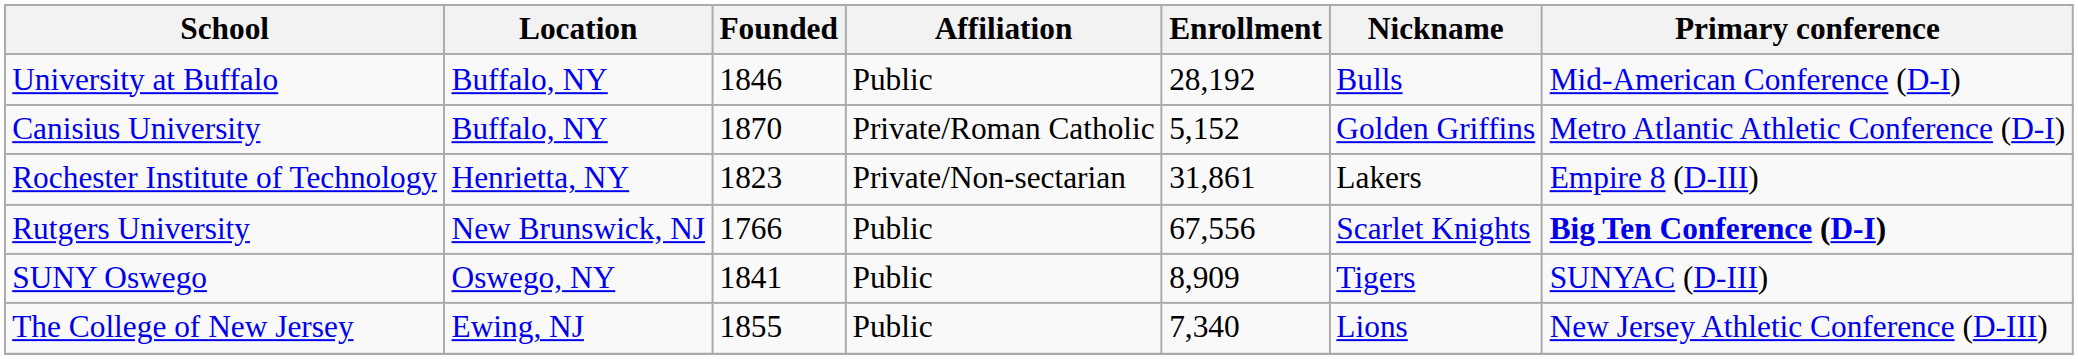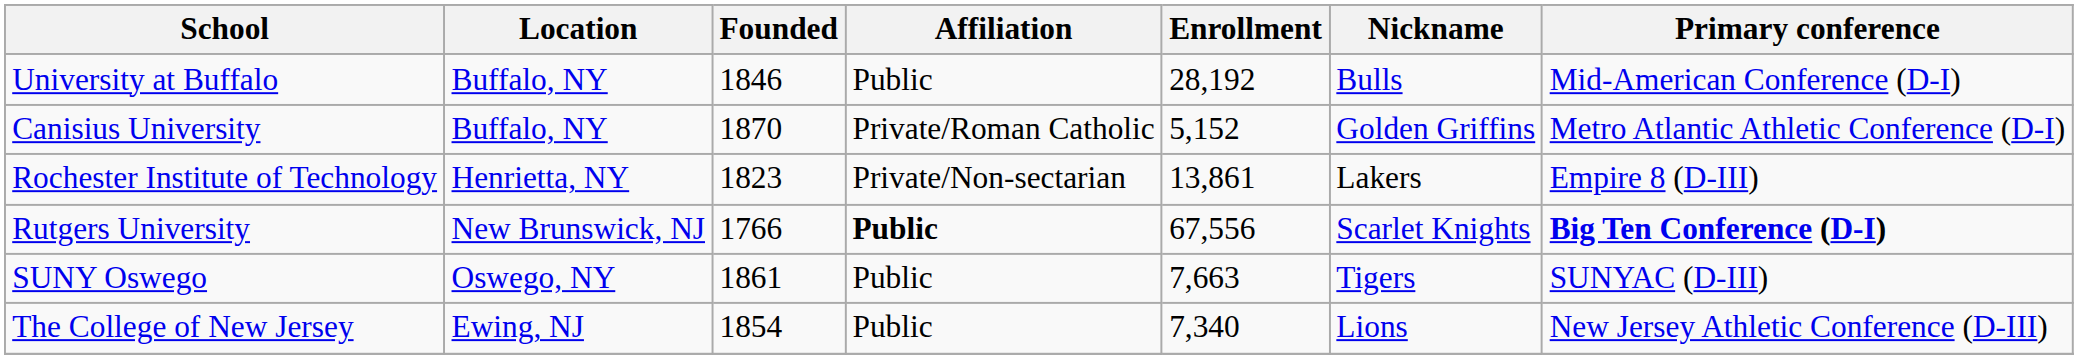 <table class="wikitable sortable">
 <tr>
 <th>School</th>
 <th>Location</th>
 <th>Founded</th>
 <th>Affiliation</th>
 <th>Enrollment</th>
 <th>Nickname</th>
 <th>Primary conference</th>
 </tr>
 <tr>
 <td><a href='#'>University at Buffalo</a></td>
 <td><a href='#'>Buffalo, NY</a></td>
 <td>1846</td>
 <td>Public</td>
 <td>28,192</td>
 <td><a href='#'>Bulls</a></td>
 <td><a href='#'>Mid-American Conference</a> (<a href='#'>D-I</a>)</td>
 </tr>
 <tr>
 <td><a href='#'>Canisius University</a></td>
 <td><a href='#'>Buffalo, NY</a></td>
 <td>1870</td>
 <td>Private/Roman Catholic</td>
 <td>5,152</td>
 <td><a href='#'>Golden Griffins</a></td>
 <td><a href='#'>Metro Atlantic Athletic Conference</a> (<a href='#'>D-I</a>)</td>
 </tr>
 <tr>
 <td><a href='#'>Rochester Institute of Technology</a></td>
 <td><a href='#'>Henrietta, NY</a></td>
 <td>1823</td>
 <td>Private/Non-sectarian</td>
-<td>31,861</td>
+<td>13,861</td>
 <td>Lakers</td>
 <td><a href='#'>Empire 8</a> (<a href='#'>D-III</a>)</td>
 </tr>
 <tr>
 <td><a href='#'>Rutgers University</a></td>
 <td><a href='#'>New Brunswick, NJ</a></td>
 <td>1766</td>
-<td>Public</td>
+<td><strong>Public</strong></td>
 <td>67,556</td>
 <td><a href='#'>Scarlet Knights</a></td>
 <td><strong><a href='#'>Big Ten Conference</a> (<a href='#'>D-I</a>)</strong></td>
 </tr>
 <tr>
 <td><a href='#'>SUNY Oswego</a></td>
 <td><a href='#'>Oswego, NY</a></td>
-<td>1841</td>
+<td>1861</td>
 <td>Public</td>
-<td>8,909</td>
+<td>7,663</td>
 <td><a href='#'>Tigers</a></td>
 <td><a href='#'>SUNYAC</a> (<a href='#'>D-III</a>)</td>
 </tr>
 <tr>
 <td><a href='#'>The College of New Jersey</a></td>
 <td><a href='#'>Ewing, NJ</a></td>
-<td>1855</td>
+<td>1854</td>
 <td>Public</td>
 <td>7,340</td>
 <td><a href='#'>Lions</a></td>
 <td><a href='#'>New Jersey Athletic Conference</a> (<a href='#'>D-III</a>)</td>
 </tr>
 <tr>
 </tr>
 </table>
